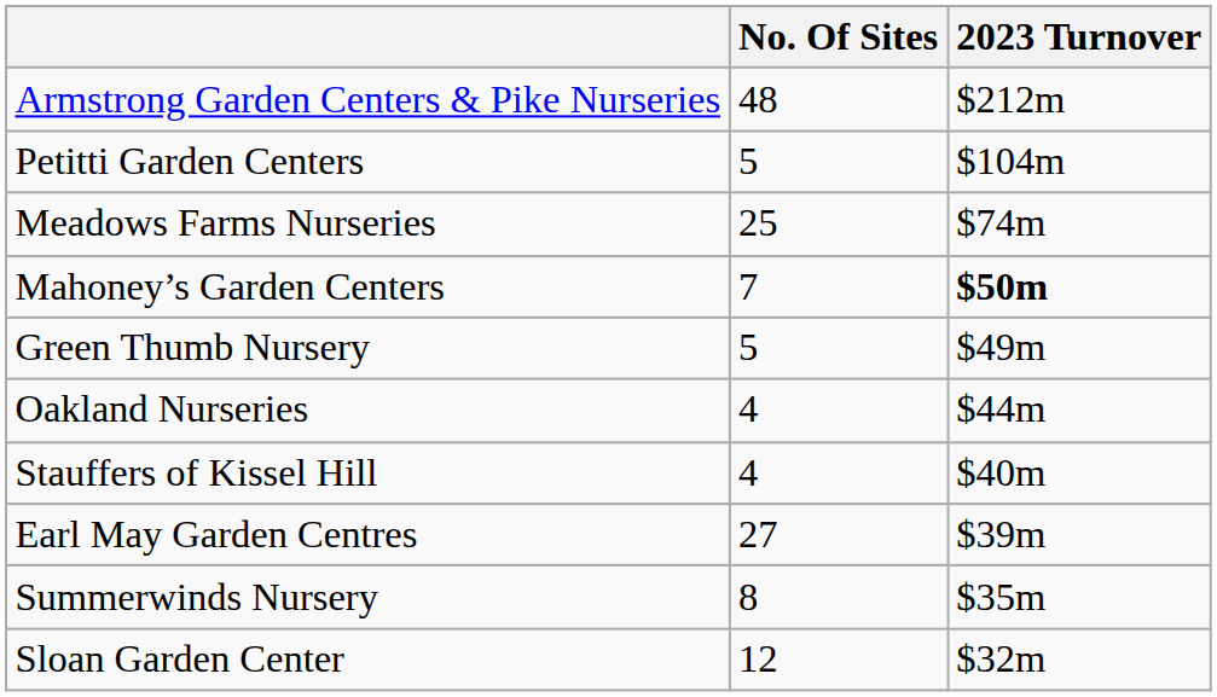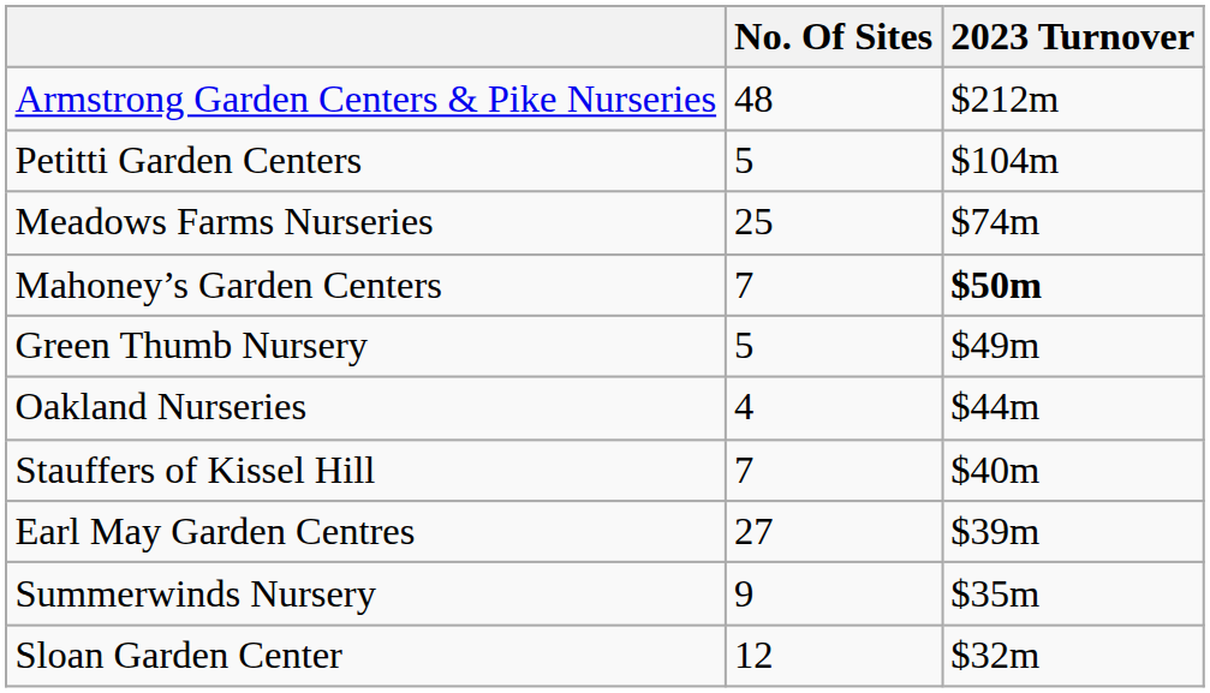 <table class="wikitable">
 <tr>
 <th></th>
 <th>No. Of Sites</th>
 <th>2023 Turnover</th>
 </tr>
 <tr>
 <td><a href='#'>Armstrong Garden Centers & Pike Nurseries</a></td>
 <td>48</td>
 <td>$212m</td>
 </tr>
 <tr>
 <td>Petitti Garden Centers</td>
 <td>5</td>
 <td>$104m</td>
 </tr>
 <tr>
 <td>Meadows Farms Nurseries</td>
 <td>25</td>
 <td>$74m</td>
 </tr>
 <tr>
 <td>Mahoney’s Garden Centers</td>
 <td>7</td>
 <td><strong>$50m</strong></td>
 </tr>
 <tr>
 <td>Green Thumb Nursery</td>
 <td>5</td>
 <td>$49m</td>
 </tr>
 <tr>
 <td>Oakland Nurseries</td>
 <td>4</td>
 <td>$44m</td>
 </tr>
 <tr>
 <td>Stauffers of Kissel Hill</td>
-<td>4</td>
+<td>7</td>
 <td>$40m</td>
 </tr>
 <tr>
 <td>Earl May Garden Centres</td>
 <td>27</td>
 <td>$39m</td>
 </tr>
 <tr>
 <td>Summerwinds Nursery</td>
-<td>8</td>
+<td>9</td>
 <td>$35m</td>
 </tr>
 <tr>
 <td>Sloan Garden Center</td>
 <td>12</td>
 <td>$32m</td>
 </tr>
 </table>
